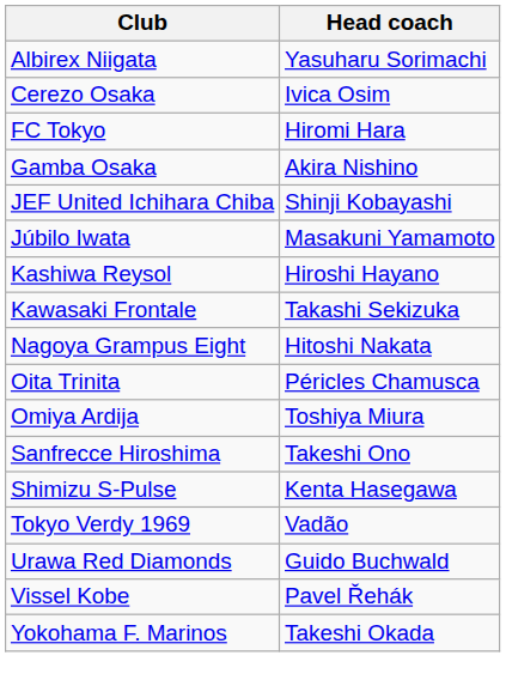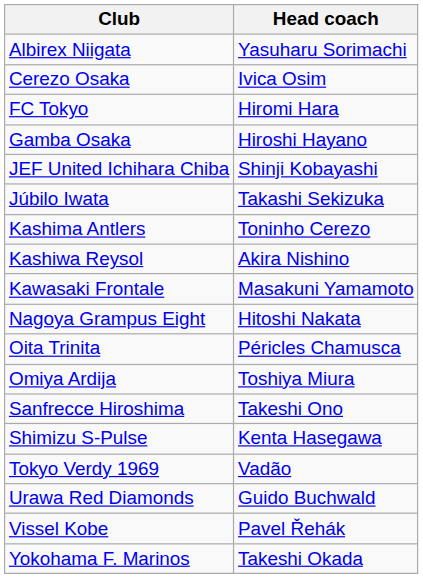 <table class="wikitable sortable" style="text-align: left;">
 <tr>
 <th>Club</th>
 <th>Head coach</th>
 </tr>
 <tr>
 <td><a href='#'>Albirex Niigata</a></td>
 <td> <a href='#'>Yasuharu Sorimachi</a></td>
 </tr>
 <tr>
 <td><a href='#'>Cerezo Osaka</a></td>
 <td> <a href='#'>Ivica Osim</a></td>
 </tr>
 <tr>
 <td><a href='#'>FC Tokyo</a></td>
 <td> <a href='#'>Hiromi Hara</a></td>
 </tr>
 <tr>
 <td><a href='#'>Gamba Osaka</a></td>
-<td> <a href='#'>Akira Nishino</a></td>
+<td> <a href='#'>Hiroshi Hayano</a></td>
 </tr>
 <tr>
 <td><a href='#'>JEF United Ichihara Chiba</a></td>
 <td> <a href='#'>Shinji Kobayashi</a></td>
 </tr>
 <tr>
 <td><a href='#'>Júbilo Iwata</a></td>
-<td> <a href='#'>Masakuni Yamamoto</a></td>
+<td> <a href='#'>Takashi Sekizuka</a></td>
+</tr>
+<tr>
+<td><a href='#'>Kashima Antlers</a></td>
+<td> <a href='#'>Toninho Cerezo</a></td>
 </tr>
 <tr>
 <td><a href='#'>Kashiwa Reysol</a></td>
-<td> <a href='#'>Hiroshi Hayano</a></td>
+<td> <a href='#'>Akira Nishino</a></td>
 </tr>
 <tr>
 <td><a href='#'>Kawasaki Frontale</a></td>
-<td> <a href='#'>Takashi Sekizuka</a></td>
+<td> <a href='#'>Masakuni Yamamoto</a></td>
 </tr>
 <tr>
 <td><a href='#'>Nagoya Grampus Eight</a></td>
 <td> <a href='#'>Hitoshi Nakata</a></td>
 </tr>
 <tr>
 <td><a href='#'>Oita Trinita</a></td>
 <td> <a href='#'>Péricles Chamusca</a></td>
 </tr>
 <tr>
 <td><a href='#'>Omiya Ardija</a></td>
 <td> <a href='#'>Toshiya Miura</a></td>
 </tr>
 <tr>
 <td><a href='#'>Sanfrecce Hiroshima</a></td>
 <td> <a href='#'>Takeshi Ono</a></td>
 </tr>
 <tr>
 <td><a href='#'>Shimizu S-Pulse</a></td>
 <td> <a href='#'>Kenta Hasegawa</a></td>
 </tr>
 <tr>
 <td><a href='#'>Tokyo Verdy 1969</a></td>
 <td> <a href='#'>Vadão</a></td>
 </tr>
 <tr>
 <td><a href='#'>Urawa Red Diamonds</a></td>
 <td> <a href='#'>Guido Buchwald</a></td>
 </tr>
 <tr>
 <td><a href='#'>Vissel Kobe</a></td>
 <td> <a href='#'>Pavel Řehák</a></td>
 </tr>
 <tr>
 <td><a href='#'>Yokohama F. Marinos</a></td>
 <td> <a href='#'>Takeshi Okada</a></td>
 </tr>
 </table>
